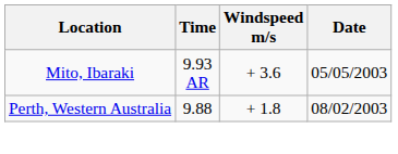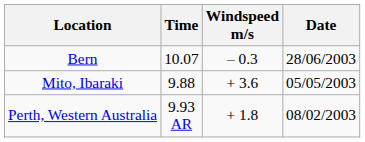 <table class="wikitable" style= "text-align: center">
 <tr>
 <th>Location</th>
 <th>Time</th>
 <th>Windspeed<br>m/s</th>
 <th>Date</th>
 </tr>
 <tr>
+<td><a href='#'>Bern</a></td>
+<td>10.07</td>
+<td>– 0.3</td>
+<td>28/06/2003</td>
+</tr>
+<tr>
 <td><a href='#'>Mito, Ibaraki</a></td>
-<td>9.93<br><a href='#'>AR</a></td>
+<td>9.88</td>
 <td>+ 3.6</td>
 <td>05/05/2003</td>
 </tr>
 <tr>
 <td><a href='#'>Perth, Western Australia</a></td>
-<td>9.88</td>
+<td>9.93<br><a href='#'>AR</a></td>
 <td>+ 1.8</td>
 <td>08/02/2003</td>
 </tr>
 </table>
